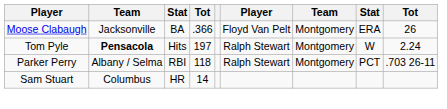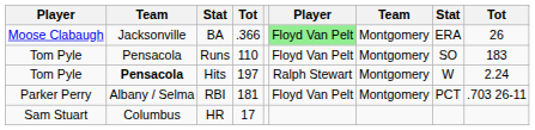 <table class="wikitable" style="text-align:center">
 <tr>
 <th>Player</th>
 <th>Team</th>
 <th>Stat</th>
 <th>Tot</th>
 <th></th>
 <th>Player</th>
 <th>Team</th>
 <th>Stat</th>
 <th>Tot</th>
 </tr>
 <tr>
 <td><a href='#'>Moose Clabaugh</a></td>
 <td>Jacksonville</td>
 <td>BA</td>
 <td>.366</td>
 <td></td>
-<td>Floyd Van Pelt</td>
+<td style="background: lightgreen;">Floyd Van Pelt</td>
 <td>Montgomery</td>
 <td>ERA</td>
 <td>26</td>
+</tr>
+<tr>
+<td>Tom Pyle</td>
+<td>Pensacola</td>
+<td>Runs</td>
+<td>110</td>
+<td></td>
+<td>Floyd Van Pelt</td>
+<td>Montgomery</td>
+<td>SO</td>
+<td>183</td>
 </tr>
 <tr>
 <td>Tom Pyle</td>
 <td><strong>Pensacola</strong></td>
 <td>Hits</td>
 <td>197</td>
 <td></td>
 <td>Ralph Stewart</td>
 <td>Montgomery</td>
 <td>W</td>
 <td>2.24</td>
 </tr>
 <tr>
 <td>Parker Perry</td>
 <td>Albany / Selma</td>
 <td>RBI</td>
-<td>118</td>
+<td>181</td>
 <td></td>
-<td>Ralph Stewart</td>
+<td>Floyd Van Pelt</td>
 <td>Montgomery</td>
 <td>PCT</td>
 <td>.703 26-11</td>
 </tr>
 <tr>
 <td>Sam Stuart</td>
 <td>Columbus</td>
 <td>HR</td>
-<td>14</td>
+<td>17</td>
 <td></td>
 <td></td>
 <td></td>
 <td></td>
 <td></td>
 </tr>
 </table>
